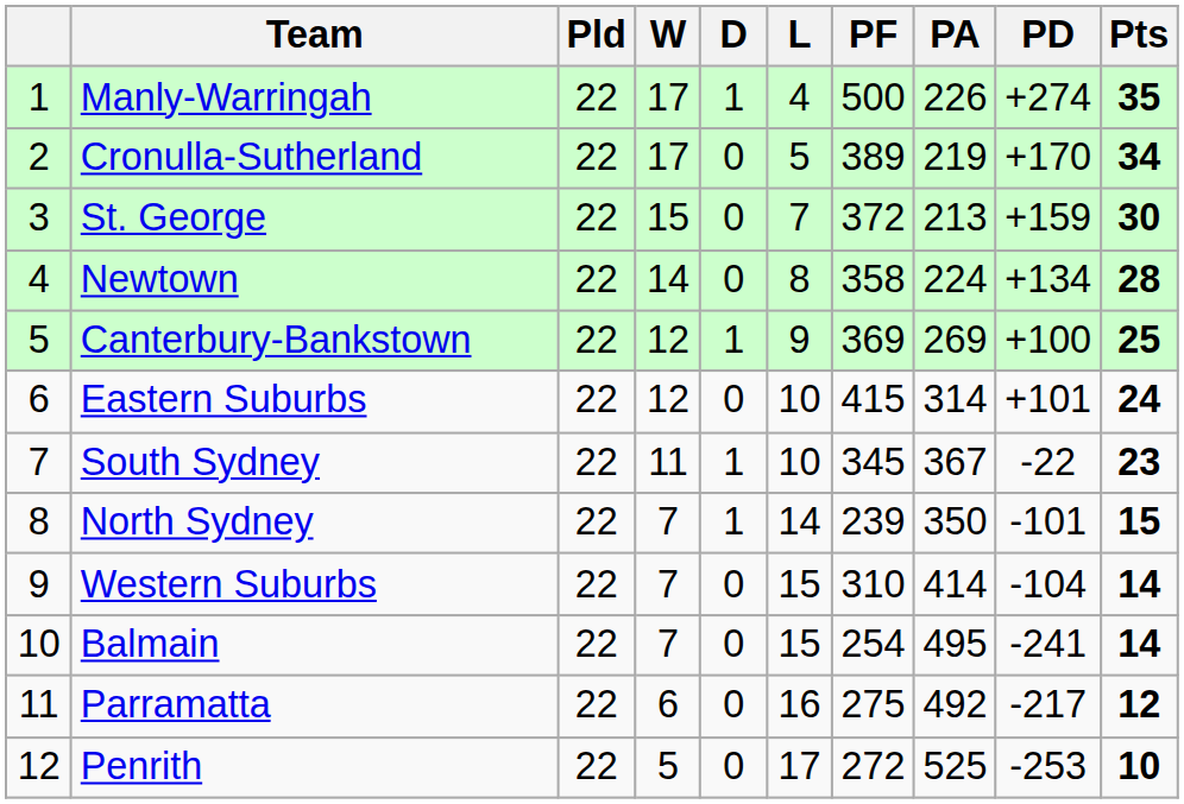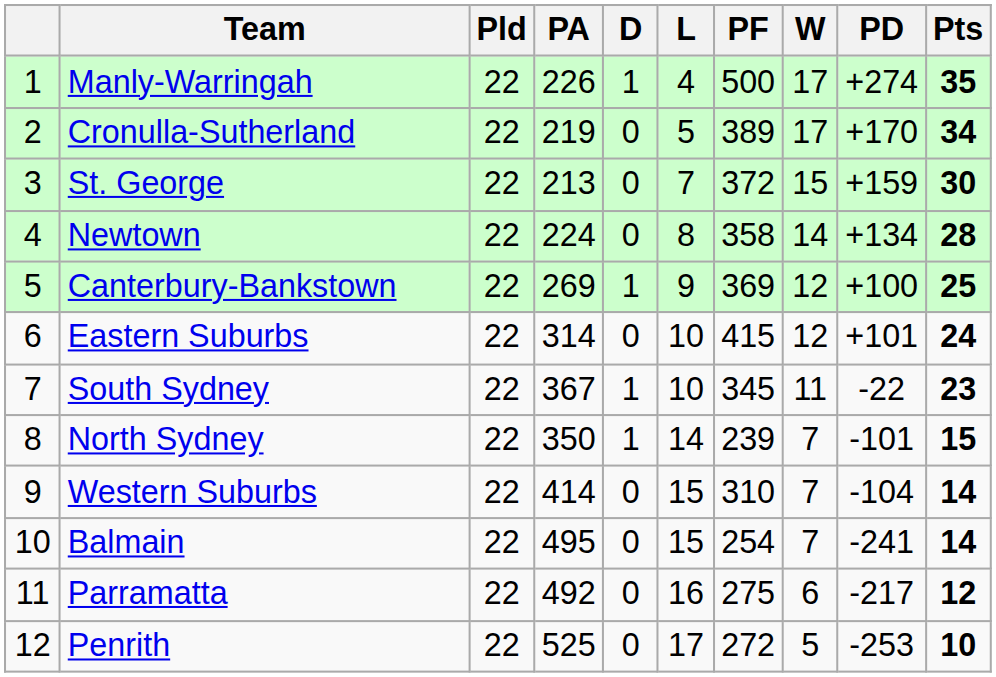 <table class="wikitable" style="text-align:center;">
 <tr>
 <th style="width:20px;" abbr="Position"></th>
 <th width=195>Team</th>
 <th style="width:20px;" abbr="Played">Pld</th>
-<th style="width:20px;" abbr="Won">W</th>
+<th style="width:20px;" abbr="Points against">PA</th>
 <th style="width:20px;" abbr="Drawn">D</th>
 <th style="width:20px;" abbr="Lost">L</th>
 <th style="width:20px;" abbr="Points for">PF</th>
-<th style="width:20px;" abbr="Points against">PA</th>
+<th style="width:20px;" abbr="Won">W</th>
 <th style="width:20px;" abbr="Points difference">PD</th>
 <th style="width:20px;" abbr="Points">Pts</th>
 </tr>
 <tr style="background:#cfc;">
 <td>1</td>
 <td style="text-align:left;"> <a href='#'>Manly-Warringah</a></td>
 <td>22</td>
-<td>17</td>
+<td>226</td>
 <td>1</td>
 <td>4</td>
 <td>500</td>
-<td>226</td>
+<td>17</td>
 <td>+274</td>
 <td><strong>35</strong></td>
 </tr>
 <tr style="background:#cfc;">
 <td>2</td>
 <td style="text-align:left;"> <a href='#'>Cronulla-Sutherland</a></td>
 <td>22</td>
-<td>17</td>
+<td>219</td>
 <td>0</td>
 <td>5</td>
 <td>389</td>
-<td>219</td>
+<td>17</td>
 <td>+170</td>
 <td><strong>34</strong></td>
 </tr>
 <tr style="background:#cfc;">
 <td>3</td>
 <td style="text-align:left;"> <a href='#'>St. George</a></td>
 <td>22</td>
-<td>15</td>
+<td>213</td>
 <td>0</td>
 <td>7</td>
 <td>372</td>
-<td>213</td>
+<td>15</td>
 <td>+159</td>
 <td><strong>30</strong></td>
 </tr>
 <tr style="background:#cfc;">
 <td>4</td>
 <td style="text-align:left;"> <a href='#'>Newtown</a></td>
 <td>22</td>
-<td>14</td>
+<td>224</td>
 <td>0</td>
 <td>8</td>
 <td>358</td>
-<td>224</td>
+<td>14</td>
 <td>+134</td>
 <td><strong>28</strong></td>
 </tr>
 <tr style="background:#cfc;">
 <td>5</td>
 <td style="text-align:left;"> <a href='#'>Canterbury-Bankstown</a></td>
 <td>22</td>
-<td>12</td>
+<td>269</td>
 <td>1</td>
 <td>9</td>
 <td>369</td>
-<td>269</td>
+<td>12</td>
 <td>+100</td>
 <td><strong>25</strong></td>
 </tr>
 <tr>
 <td>6</td>
 <td style="text-align:left;"> <a href='#'>Eastern Suburbs</a></td>
 <td>22</td>
-<td>12</td>
+<td>314</td>
 <td>0</td>
 <td>10</td>
 <td>415</td>
-<td>314</td>
+<td>12</td>
 <td>+101</td>
 <td><strong>24</strong></td>
 </tr>
 <tr>
 <td>7</td>
 <td style="text-align:left;"> <a href='#'>South Sydney</a></td>
 <td>22</td>
-<td>11</td>
+<td>367</td>
 <td>1</td>
 <td>10</td>
 <td>345</td>
-<td>367</td>
+<td>11</td>
 <td>-22</td>
 <td><strong>23</strong></td>
 </tr>
 <tr>
 <td>8</td>
 <td style="text-align:left;"> <a href='#'>North Sydney</a></td>
 <td>22</td>
-<td>7</td>
+<td>350</td>
 <td>1</td>
 <td>14</td>
 <td>239</td>
-<td>350</td>
+<td>7</td>
 <td>-101</td>
 <td><strong>15</strong></td>
 </tr>
 <tr>
 <td>9</td>
 <td style="text-align:left;"> <a href='#'>Western Suburbs</a></td>
 <td>22</td>
-<td>7</td>
+<td>414</td>
 <td>0</td>
 <td>15</td>
 <td>310</td>
-<td>414</td>
+<td>7</td>
 <td>-104</td>
 <td><strong>14</strong></td>
 </tr>
 <tr>
 <td>10</td>
 <td style="text-align:left;"> <a href='#'>Balmain</a></td>
 <td>22</td>
-<td>7</td>
+<td>495</td>
 <td>0</td>
 <td>15</td>
 <td>254</td>
-<td>495</td>
+<td>7</td>
 <td>-241</td>
 <td><strong>14</strong></td>
 </tr>
 <tr>
 <td>11</td>
 <td style="text-align:left;"> <a href='#'>Parramatta</a></td>
 <td>22</td>
-<td>6</td>
+<td>492</td>
 <td>0</td>
 <td>16</td>
 <td>275</td>
-<td>492</td>
+<td>6</td>
 <td>-217</td>
 <td><strong>12</strong></td>
 </tr>
 <tr>
 <td>12</td>
 <td style="text-align:left;"> <a href='#'>Penrith</a></td>
 <td>22</td>
-<td>5</td>
+<td>525</td>
 <td>0</td>
 <td>17</td>
 <td>272</td>
-<td>525</td>
+<td>5</td>
 <td>-253</td>
 <td><strong>10</strong></td>
 </tr>
 </table>
